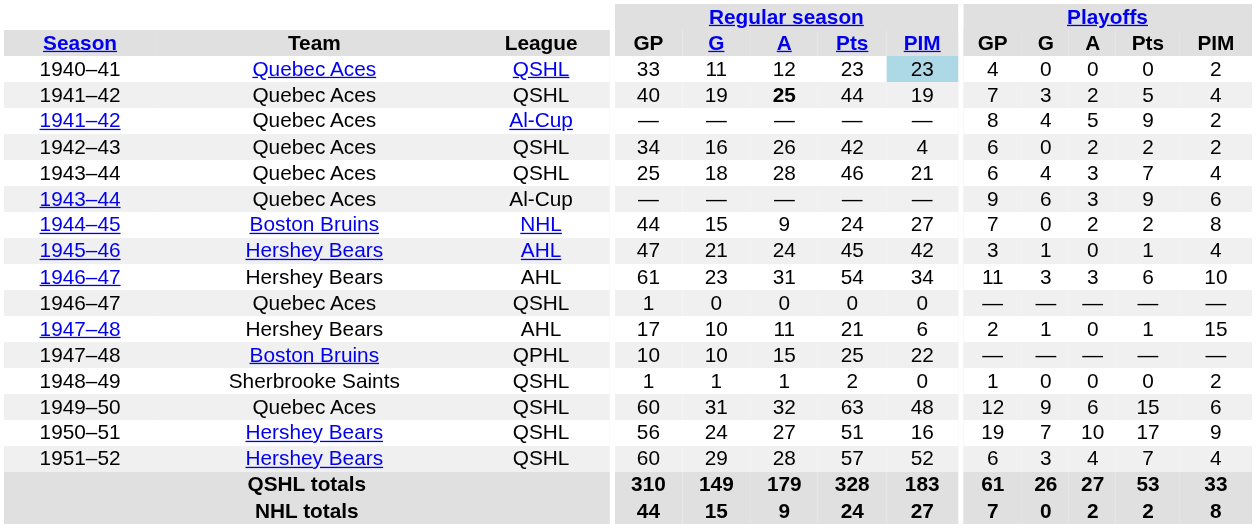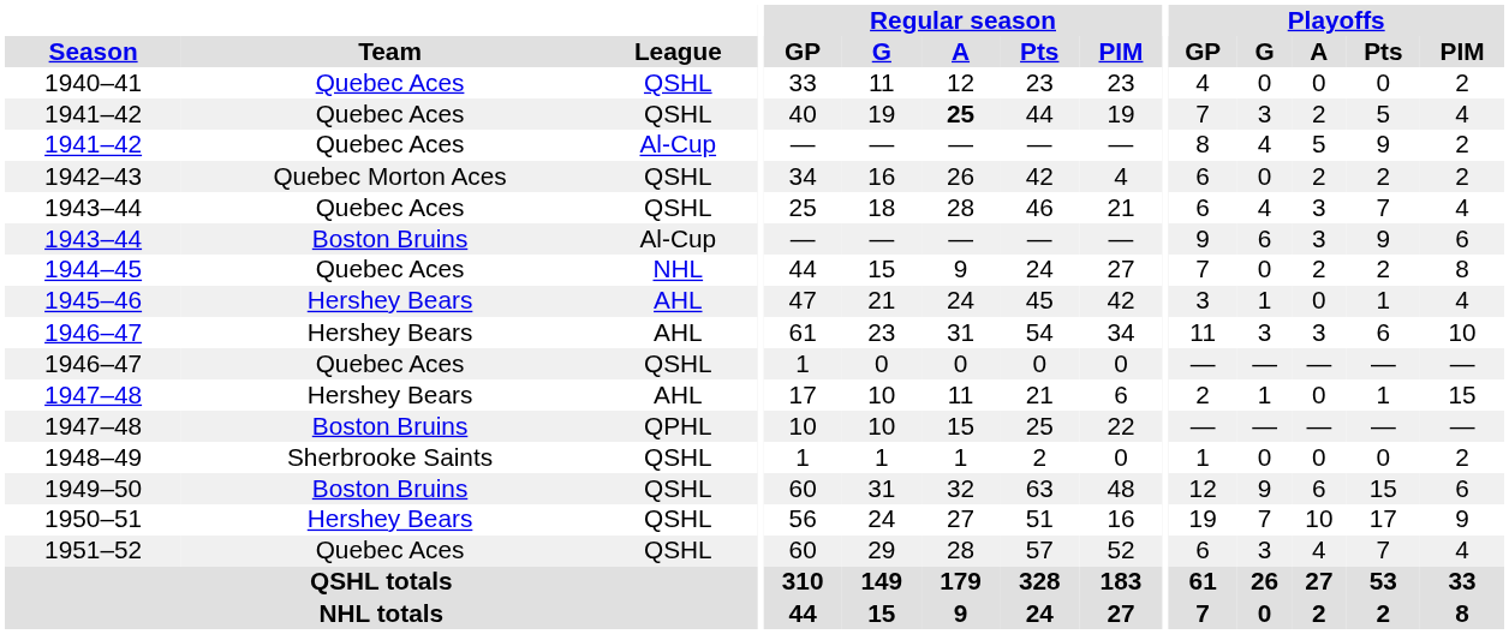 <table border="0" cellpadding="1" cellspacing="0" style="text-align:center; width:60em">
 <tr bgcolor="#e0e0e0">
 <th colspan="3" bgcolor="#ffffff"></th>
 <th rowspan="100" bgcolor="#ffffff"></th>
 <th colspan="5"><a href='#'>Regular season</a></th>
 <th rowspan="100" bgcolor="#ffffff"></th>
 <th colspan="5"><a href='#'>Playoffs</a></th>
 </tr>
 <tr bgcolor="#e0e0e0">
 <th><a href='#'>Season</a></th>
 <th>Team</th>
 <th>League</th>
 <th>GP</th>
 <th><a href='#'>G</a></th>
 <th><a href='#'>A</a></th>
 <th><a href='#'>Pts</a></th>
 <th><a href='#'>PIM</a></th>
 <th>GP</th>
 <th>G</th>
 <th>A</th>
 <th>Pts</th>
 <th>PIM</th>
 </tr>
 <tr>
 <td>1940–41</td>
 <td><a href='#'>Quebec Aces</a></td>
 <td><a href='#'>QSHL</a></td>
 <td>33</td>
 <td>11</td>
 <td>12</td>
 <td>23</td>
-<td style="background: lightblue;">23</td>
+<td>23</td>
 <td>4</td>
 <td>0</td>
 <td>0</td>
 <td>0</td>
 <td>2</td>
 </tr>
 <tr bgcolor="#f0f0f0">
 <td>1941–42</td>
 <td>Quebec Aces</td>
 <td>QSHL</td>
 <td>40</td>
 <td>19</td>
 <td><strong>25</strong></td>
 <td>44</td>
 <td>19</td>
 <td>7</td>
 <td>3</td>
 <td>2</td>
 <td>5</td>
 <td>4</td>
 </tr>
 <tr>
 <td><a href='#'>1941–42</a></td>
 <td>Quebec Aces</td>
 <td><a href='#'>Al-Cup</a></td>
 <td>—</td>
 <td>—</td>
 <td>—</td>
 <td>—</td>
 <td>—</td>
 <td>8</td>
 <td>4</td>
 <td>5</td>
 <td>9</td>
 <td>2</td>
 </tr>
 <tr bgcolor="#f0f0f0">
 <td>1942–43</td>
-<td>Quebec Aces</td>
+<td>Quebec Morton Aces</td>
 <td>QSHL</td>
 <td>34</td>
 <td>16</td>
 <td>26</td>
 <td>42</td>
 <td>4</td>
 <td>6</td>
 <td>0</td>
 <td>2</td>
 <td>2</td>
 <td>2</td>
 </tr>
 <tr>
 <td>1943–44</td>
 <td>Quebec Aces</td>
 <td>QSHL</td>
 <td>25</td>
 <td>18</td>
 <td>28</td>
 <td>46</td>
 <td>21</td>
 <td>6</td>
 <td>4</td>
 <td>3</td>
 <td>7</td>
 <td>4</td>
 </tr>
 <tr bgcolor="#f0f0f0">
 <td><a href='#'>1943–44</a></td>
-<td>Quebec Aces</td>
+<td><a href='#'>Boston Bruins</a></td>
 <td>Al-Cup</td>
 <td>—</td>
 <td>—</td>
 <td>—</td>
 <td>—</td>
 <td>—</td>
 <td>9</td>
 <td>6</td>
 <td>3</td>
 <td>9</td>
 <td>6</td>
 </tr>
 <tr>
 <td><a href='#'>1944–45</a></td>
-<td><a href='#'>Boston Bruins</a></td>
+<td>Quebec Aces</td>
 <td><a href='#'>NHL</a></td>
 <td>44</td>
 <td>15</td>
 <td>9</td>
 <td>24</td>
 <td>27</td>
 <td>7</td>
 <td>0</td>
 <td>2</td>
 <td>2</td>
 <td>8</td>
 </tr>
 <tr bgcolor="#f0f0f0">
 <td><a href='#'>1945–46</a></td>
 <td><a href='#'>Hershey Bears</a></td>
 <td><a href='#'>AHL</a></td>
 <td>47</td>
 <td>21</td>
 <td>24</td>
 <td>45</td>
 <td>42</td>
 <td>3</td>
 <td>1</td>
 <td>0</td>
 <td>1</td>
 <td>4</td>
 </tr>
 <tr>
 <td><a href='#'>1946–47</a></td>
 <td>Hershey Bears</td>
 <td>AHL</td>
 <td>61</td>
 <td>23</td>
 <td>31</td>
 <td>54</td>
 <td>34</td>
 <td>11</td>
 <td>3</td>
 <td>3</td>
 <td>6</td>
 <td>10</td>
 </tr>
 <tr bgcolor="#f0f0f0">
 <td>1946–47</td>
 <td>Quebec Aces</td>
 <td>QSHL</td>
 <td>1</td>
 <td>0</td>
 <td>0</td>
 <td>0</td>
 <td>0</td>
 <td>—</td>
 <td>—</td>
 <td>—</td>
 <td>—</td>
 <td>—</td>
 </tr>
 <tr>
 <td><a href='#'>1947–48</a></td>
 <td>Hershey Bears</td>
 <td>AHL</td>
 <td>17</td>
 <td>10</td>
 <td>11</td>
 <td>21</td>
 <td>6</td>
 <td>2</td>
 <td>1</td>
 <td>0</td>
 <td>1</td>
 <td>15</td>
 </tr>
 <tr bgcolor="#f0f0f0">
 <td>1947–48</td>
 <td><a href='#'>Boston Bruins</a></td>
 <td>QPHL</td>
 <td>10</td>
 <td>10</td>
 <td>15</td>
 <td>25</td>
 <td>22</td>
 <td>—</td>
 <td>—</td>
 <td>—</td>
 <td>—</td>
 <td>—</td>
 </tr>
 <tr>
 <td>1948–49</td>
 <td>Sherbrooke Saints</td>
 <td>QSHL</td>
 <td>1</td>
 <td>1</td>
 <td>1</td>
 <td>2</td>
 <td>0</td>
 <td>1</td>
 <td>0</td>
 <td>0</td>
 <td>0</td>
 <td>2</td>
 </tr>
 <tr bgcolor="#f0f0f0">
 <td>1949–50</td>
-<td>Quebec Aces</td>
+<td><a href='#'>Boston Bruins</a></td>
 <td>QSHL</td>
 <td>60</td>
 <td>31</td>
 <td>32</td>
 <td>63</td>
 <td>48</td>
 <td>12</td>
 <td>9</td>
 <td>6</td>
 <td>15</td>
 <td>6</td>
 </tr>
 <tr>
 <td>1950–51</td>
 <td><a href='#'>Hershey Bears</a></td>
 <td>QSHL</td>
 <td>56</td>
 <td>24</td>
 <td>27</td>
 <td>51</td>
 <td>16</td>
 <td>19</td>
 <td>7</td>
 <td>10</td>
 <td>17</td>
 <td>9</td>
 </tr>
 <tr bgcolor="#f0f0f0">
 <td>1951–52</td>
-<td><a href='#'>Hershey Bears</a></td>
+<td>Quebec Aces</td>
 <td>QSHL</td>
 <td>60</td>
 <td>29</td>
 <td>28</td>
 <td>57</td>
 <td>52</td>
 <td>6</td>
 <td>3</td>
 <td>4</td>
 <td>7</td>
 <td>4</td>
 </tr>
 <tr bgcolor="#e0e0e0">
 <th colspan="3">QSHL totals</th>
 <th>310</th>
 <th>149</th>
 <th>179</th>
 <th>328</th>
 <th>183</th>
 <th>61</th>
 <th>26</th>
 <th>27</th>
 <th>53</th>
 <th>33</th>
 </tr>
 <tr bgcolor="#e0e0e0">
 <th colspan="3">NHL totals</th>
 <th>44</th>
 <th>15</th>
 <th>9</th>
 <th>24</th>
 <th>27</th>
 <th>7</th>
 <th>0</th>
 <th>2</th>
 <th>2</th>
 <th>8</th>
 </tr>
 </table>
